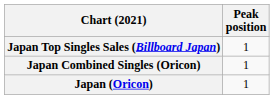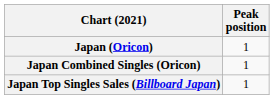 <table class="wikitable plainrowheaders" style="text-align:center">
 <tr>
 <th scope="col">Chart (2021)</th>
 <th scope="col">Peak<br>position</th>
 </tr>
 <tr>
-<th scope="row">Japan Top Singles Sales (<em><a href='#'>Billboard Japan</a></em>)</th>
+<th scope="row">Japan (<a href='#'>Oricon</a>)</th>
 <td>1</td>
 </tr>
 <tr>
 <th scope="row">Japan Combined Singles (Oricon)</th>
 <td>1</td>
 </tr>
 <tr>
-<th scope="row">Japan (<a href='#'>Oricon</a>)</th>
+<th scope="row">Japan Top Singles Sales (<em><a href='#'>Billboard Japan</a></em>)</th>
 <td>1</td>
 </tr>
 </table>
